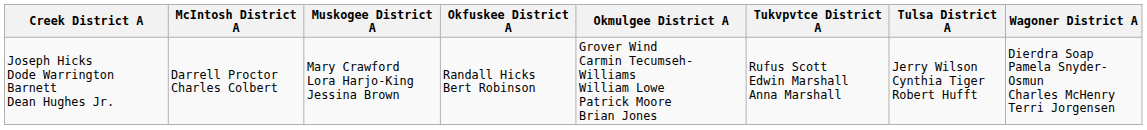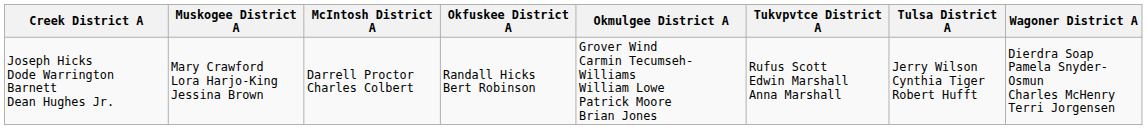 <table class="wikitable">
 <tr>
 <th>Creek District A</th>
+<th>Muskogee District A</th>
 <th>McIntosh District A</th>
-<th>Muskogee District A</th>
 <th>Okfuskee District A</th>
 <th>Okmulgee District A</th>
 <th>Tukvpvtce District A</th>
 <th>Tulsa District A</th>
 <th>Wagoner District A</th>
 </tr>
 <tr>
 <td>Joseph Hicks<br>Dode Warrington Barnett<br>Dean Hughes Jr.</td>
+<td>Mary Crawford<br>Lora Harjo-King<br>Jessina Brown</td>
 <td>Darrell Proctor<br>Charles Colbert</td>
-<td>Mary Crawford<br>Lora Harjo-King<br>Jessina Brown</td>
 <td>Randall Hicks<br>Bert Robinson</td>
 <td>Grover Wind<br>Carmin Tecumseh-Williams<br>William Lowe<br>Patrick Moore<br>Brian Jones</td>
 <td>Rufus Scott<br>Edwin Marshall<br>Anna Marshall</td>
 <td>Jerry Wilson<br>Cynthia Tiger<br>Robert Hufft</td>
 <td>Dierdra Soap<br>Pamela Snyder-Osmun<br>Charles McHenry<br>Terri Jorgensen</td>
 </tr>
 </table>
